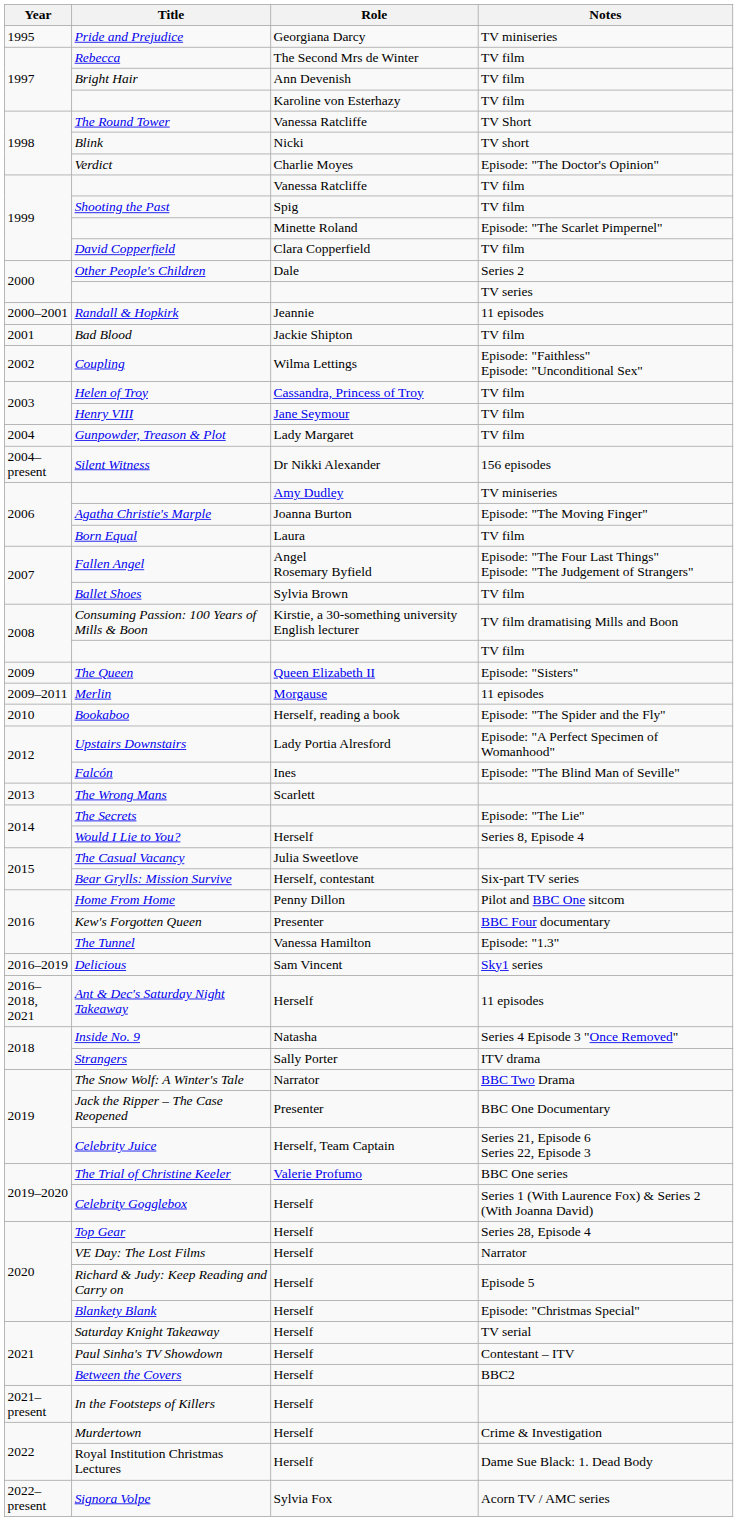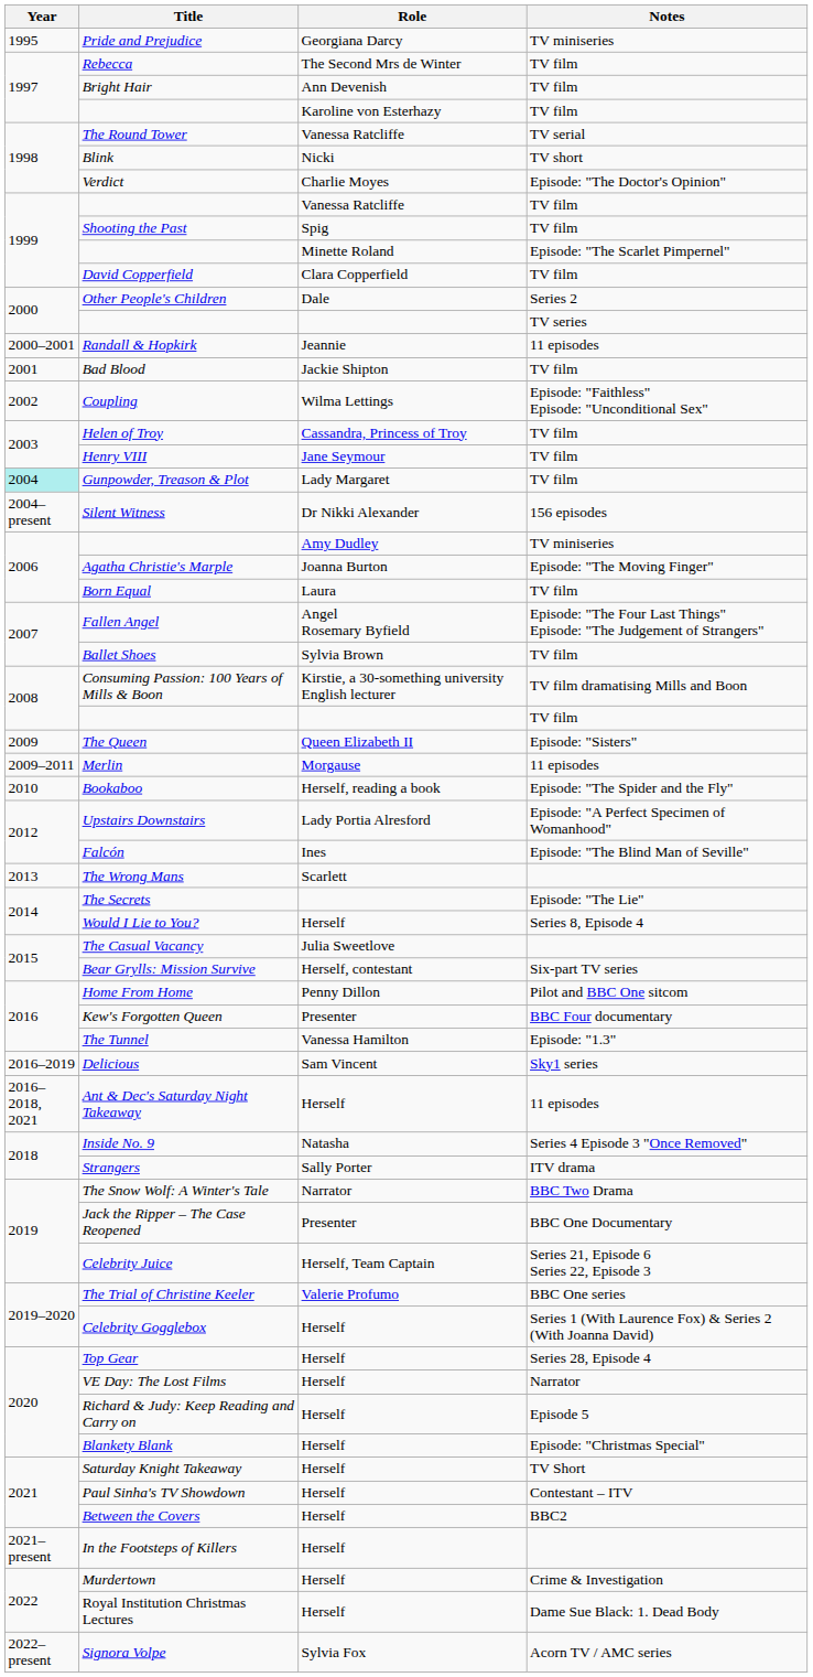 <table class="wikitable sortable">
 <tr>
 <th>Year</th>
 <th>Title</th>
 <th>Role</th>
 <th class="unsortable">Notes</th>
 </tr>
 <tr>
 <td>1995</td>
 <td><em><a href='#'>Pride and Prejudice</a></em></td>
 <td>Georgiana Darcy</td>
 <td>TV miniseries</td>
 </tr>
 <tr>
 <td rowspan="3">1997</td>
 <td><em><a href='#'>Rebecca</a></em></td>
 <td>The Second Mrs de Winter</td>
 <td>TV film</td>
 </tr>
 <tr>
 <td><em>Bright Hair</em></td>
 <td>Ann Devenish</td>
 <td>TV film</td>
 </tr>
 <tr>
 <td><em></em></td>
 <td>Karoline von Esterhazy</td>
 <td>TV film</td>
 </tr>
 <tr>
 <td rowspan="3">1998</td>
 <td><em><a href='#'>The Round Tower</a></em></td>
 <td>Vanessa Ratcliffe</td>
-<td>TV Short</td>
+<td>TV serial</td>
 </tr>
 <tr>
 <td><em>Blink</em></td>
 <td>Nicki</td>
 <td>TV short</td>
 </tr>
 <tr>
 <td><em>Verdict</em></td>
 <td>Charlie Moyes</td>
 <td>Episode: "The Doctor's Opinion"</td>
 </tr>
 <tr>
 <td rowspan="4">1999</td>
 <td><em></em></td>
 <td>Vanessa Ratcliffe</td>
 <td>TV film</td>
 </tr>
 <tr>
 <td><em><a href='#'>Shooting the Past</a></em></td>
 <td>Spig</td>
 <td>TV film</td>
 </tr>
 <tr>
 <td><em></em></td>
 <td>Minette Roland</td>
 <td>Episode: "The Scarlet Pimpernel"</td>
 </tr>
 <tr>
 <td><em><a href='#'>David Copperfield</a></em></td>
 <td>Clara Copperfield</td>
 <td>TV film</td>
 </tr>
 <tr>
 <td rowspan="2">2000</td>
 <td><em><a href='#'>Other People's Children</a></em></td>
 <td>Dale</td>
 <td>Series 2</td>
 </tr>
 <tr>
 <td><em></em></td>
 <td></td>
 <td>TV series</td>
 </tr>
 <tr>
 <td>2000–2001</td>
 <td><em><a href='#'>Randall & Hopkirk</a></em></td>
 <td>Jeannie</td>
 <td>11 episodes</td>
 </tr>
 <tr>
 <td>2001</td>
 <td><em>Bad Blood</em></td>
 <td>Jackie Shipton</td>
 <td>TV film</td>
 </tr>
 <tr>
 <td>2002</td>
 <td><em><a href='#'>Coupling</a></em></td>
 <td>Wilma Lettings</td>
 <td>Episode: "Faithless"<br>Episode: "Unconditional Sex"</td>
 </tr>
 <tr>
 <td rowspan="2">2003</td>
 <td><em><a href='#'>Helen of Troy</a></em></td>
 <td><a href='#'>Cassandra, Princess of Troy</a></td>
 <td>TV film</td>
 </tr>
 <tr>
 <td><em><a href='#'>Henry VIII</a></em></td>
 <td><a href='#'>Jane Seymour</a></td>
 <td>TV film</td>
 </tr>
 <tr>
-<td>2004</td>
+<td style="background: paleturquoise;">2004</td>
 <td><em><a href='#'>Gunpowder, Treason & Plot</a></em></td>
 <td>Lady Margaret</td>
 <td>TV film</td>
 </tr>
 <tr>
 <td>2004–present</td>
 <td><em><a href='#'>Silent Witness</a></em></td>
 <td>Dr Nikki Alexander</td>
 <td>156 episodes</td>
 </tr>
 <tr>
 <td rowspan="3">2006</td>
 <td><em></em></td>
 <td><a href='#'>Amy Dudley</a></td>
 <td>TV miniseries</td>
 </tr>
 <tr>
 <td><em><a href='#'>Agatha Christie's Marple</a></em></td>
 <td>Joanna Burton</td>
 <td>Episode: "The Moving Finger"</td>
 </tr>
 <tr>
 <td><em><a href='#'>Born Equal</a></em></td>
 <td>Laura</td>
 <td>TV film</td>
 </tr>
 <tr>
 <td rowspan="2">2007</td>
 <td><em><a href='#'>Fallen Angel</a></em></td>
 <td>Angel<br>Rosemary Byfield</td>
 <td>Episode: "The Four Last Things"<br>Episode: "The Judgement of Strangers"</td>
 </tr>
 <tr>
 <td><em><a href='#'>Ballet Shoes</a></em></td>
 <td>Sylvia Brown</td>
 <td>TV film</td>
 </tr>
 <tr>
 <td rowspan="2">2008</td>
 <td><em>Consuming Passion: 100 Years of Mills & Boon</em></td>
 <td>Kirstie, a 30-something university English lecturer</td>
 <td>TV film dramatising Mills and Boon</td>
 </tr>
 <tr>
 <td><em></em></td>
 <td></td>
 <td>TV film</td>
 </tr>
 <tr>
 <td>2009</td>
 <td><em><a href='#'>The Queen</a></em></td>
 <td><a href='#'>Queen Elizabeth II</a></td>
 <td>Episode: "Sisters"</td>
 </tr>
 <tr>
 <td>2009–2011</td>
 <td><em><a href='#'>Merlin</a></em></td>
 <td><a href='#'>Morgause</a></td>
 <td>11 episodes</td>
 </tr>
 <tr>
 <td>2010</td>
 <td><em><a href='#'>Bookaboo</a></em></td>
 <td>Herself, reading a book</td>
 <td>Episode: "The Spider and the Fly"</td>
 </tr>
 <tr>
 <td rowspan="2">2012</td>
 <td><em><a href='#'>Upstairs Downstairs</a></em></td>
 <td>Lady Portia Alresford</td>
 <td>Episode: "A Perfect Specimen of Womanhood"</td>
 </tr>
 <tr>
 <td><em><a href='#'>Falcón</a></em></td>
 <td>Ines</td>
 <td>Episode: "The Blind Man of Seville"</td>
 </tr>
 <tr>
 <td>2013</td>
 <td><em><a href='#'>The Wrong Mans</a></em></td>
 <td>Scarlett</td>
 <td></td>
 </tr>
 <tr>
 <td rowspan="2">2014</td>
 <td><em><a href='#'>The Secrets</a></em></td>
 <td></td>
 <td>Episode: "The Lie"</td>
 </tr>
 <tr>
 <td><em><a href='#'>Would I Lie to You?</a></em></td>
 <td>Herself</td>
 <td>Series 8, Episode 4</td>
 </tr>
 <tr>
 <td rowspan="2">2015</td>
 <td><em><a href='#'>The Casual Vacancy</a></em></td>
 <td>Julia Sweetlove</td>
 <td></td>
 </tr>
 <tr>
 <td><em><a href='#'>Bear Grylls: Mission Survive</a></em></td>
 <td>Herself, contestant</td>
 <td>Six-part TV series</td>
 </tr>
 <tr>
 <td rowspan="3">2016</td>
 <td><em><a href='#'>Home From Home</a></em></td>
 <td>Penny Dillon</td>
 <td>Pilot and <a href='#'>BBC One</a> sitcom</td>
 </tr>
 <tr>
 <td><em>Kew's Forgotten Queen</em></td>
 <td>Presenter</td>
 <td><a href='#'>BBC Four</a> documentary</td>
 </tr>
 <tr>
 <td><em><a href='#'>The Tunnel</a></em></td>
 <td>Vanessa Hamilton</td>
 <td>Episode: "1.3"</td>
 </tr>
 <tr>
 <td>2016–2019</td>
 <td><em><a href='#'>Delicious</a></em></td>
 <td>Sam Vincent</td>
 <td><a href='#'>Sky1</a> series</td>
 </tr>
 <tr>
 <td>2016–2018,<br>2021</td>
 <td><em><a href='#'>Ant & Dec's Saturday Night Takeaway</a></em></td>
 <td>Herself</td>
 <td>11 episodes</td>
 </tr>
 <tr>
 <td rowspan="2">2018</td>
 <td><em><a href='#'>Inside No. 9</a></em></td>
 <td>Natasha</td>
 <td>Series 4 Episode 3 "<a href='#'>Once Removed</a>"</td>
 </tr>
 <tr>
 <td><em><a href='#'>Strangers</a></em></td>
 <td>Sally Porter</td>
 <td>ITV drama</td>
 </tr>
 <tr>
 <td rowspan="3">2019</td>
 <td><em>The Snow Wolf: A Winter's Tale</em></td>
 <td>Narrator</td>
 <td><a href='#'>BBC Two</a> Drama</td>
 </tr>
 <tr>
 <td><em>Jack the Ripper – The Case Reopened</em></td>
 <td>Presenter</td>
 <td>BBC One Documentary</td>
 </tr>
 <tr>
 <td><em><a href='#'>Celebrity Juice</a></em></td>
 <td>Herself, Team Captain</td>
 <td>Series 21, Episode 6 <br> Series 22, Episode 3</td>
 </tr>
 <tr>
 <td rowspan="2">2019–2020</td>
 <td><em><a href='#'>The Trial of Christine Keeler</a> </em></td>
 <td><a href='#'>Valerie Profumo</a></td>
 <td>BBC One series</td>
 </tr>
 <tr>
 <td><em><a href='#'>Celebrity Gogglebox</a></em></td>
 <td>Herself</td>
 <td>Series 1 (With Laurence Fox) & Series 2 (With Joanna David)</td>
 </tr>
 <tr>
 <td rowspan="4">2020</td>
 <td><em><a href='#'>Top Gear</a></em></td>
 <td>Herself</td>
 <td>Series 28, Episode 4</td>
 </tr>
 <tr>
 <td><em>VE Day: The Lost Films</em></td>
 <td>Herself</td>
 <td>Narrator</td>
 </tr>
 <tr>
 <td><em>Richard & Judy: Keep Reading and Carry on</em></td>
 <td>Herself</td>
 <td>Episode 5</td>
 </tr>
 <tr>
 <td><em><a href='#'>Blankety Blank</a></em></td>
 <td>Herself</td>
 <td>Episode: "Christmas Special"</td>
 </tr>
 <tr>
 <td rowspan="3">2021</td>
 <td><em>Saturday Knight Takeaway</em></td>
 <td>Herself</td>
-<td>TV serial</td>
+<td>TV Short</td>
 </tr>
 <tr>
 <td><em>Paul Sinha's TV Showdown</em></td>
 <td>Herself</td>
 <td>Contestant – ITV</td>
 </tr>
 <tr>
 <td><em><a href='#'>Between the Covers</a></em></td>
 <td>Herself</td>
 <td>BBC2</td>
 </tr>
 <tr>
 <td>2021–present</td>
 <td><em>In the Footsteps of Killers</em></td>
 <td>Herself</td>
 <td></td>
 </tr>
 <tr>
 <td rowspan="2">2022</td>
 <td><em>Murdertown</em></td>
 <td>Herself</td>
 <td>Crime & Investigation</td>
 </tr>
 <tr>
 <td>Royal Institution Christmas Lectures</td>
 <td>Herself</td>
 <td>Dame Sue Black: 1. Dead Body</td>
 </tr>
 <tr>
 <td>2022–present</td>
 <td><em><a href='#'>Signora Volpe</a></em></td>
 <td>Sylvia Fox</td>
 <td>Acorn TV / AMC series</td>
 </tr>
 </table>
